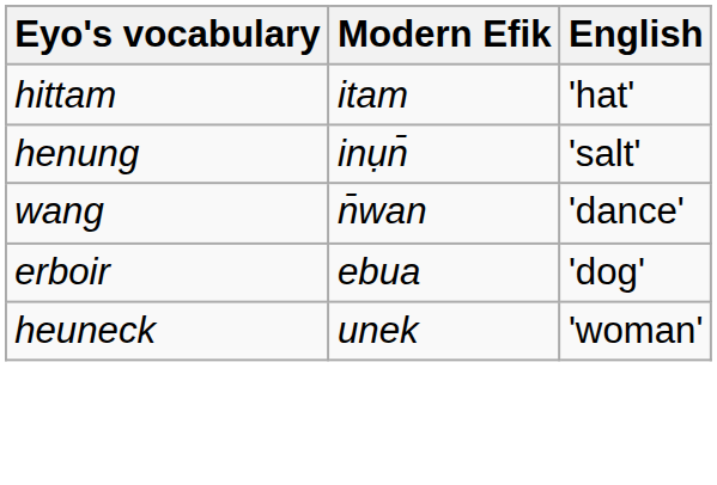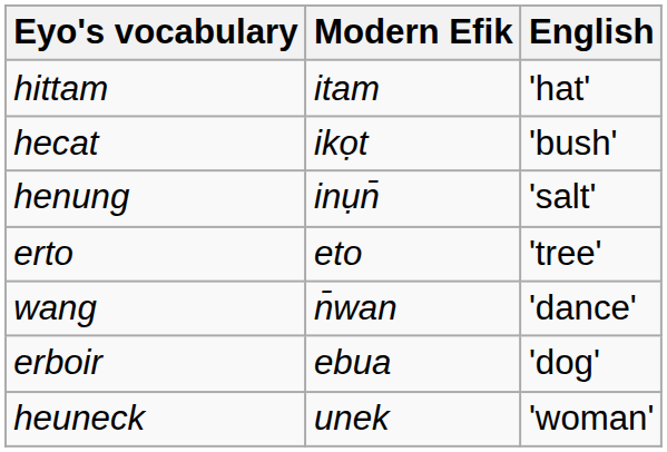 <table class="wikitable">
 <tr>
 <th>Eyo's vocabulary</th>
 <th>Modern Efik</th>
 <th>English</th>
 </tr>
 <tr>
 <td><em>hittam</em></td>
 <td><em>itam</em></td>
 <td>'hat'</td>
 </tr>
 <tr>
+<td><em>hecat</em></td>
+<td><em>ikọt</em></td>
+<td>'bush'</td>
+</tr>
+<tr>
 <td><em>henung</em></td>
 <td><em>inụn̄</em></td>
 <td>'salt'</td>
+</tr>
+<tr>
+<td><em>erto</em></td>
+<td><em>eto</em></td>
+<td>'tree'</td>
 </tr>
 <tr>
 <td><em>wang</em></td>
 <td><em>n̄wan</em></td>
 <td>'dance'</td>
 </tr>
 <tr>
 <td><em>erboir</em></td>
 <td><em>ebua</em></td>
 <td>'dog'</td>
 </tr>
 <tr>
 <td><em>heuneck</em></td>
 <td><em>unek</em></td>
 <td>'woman'</td>
 </tr>
 </table>
